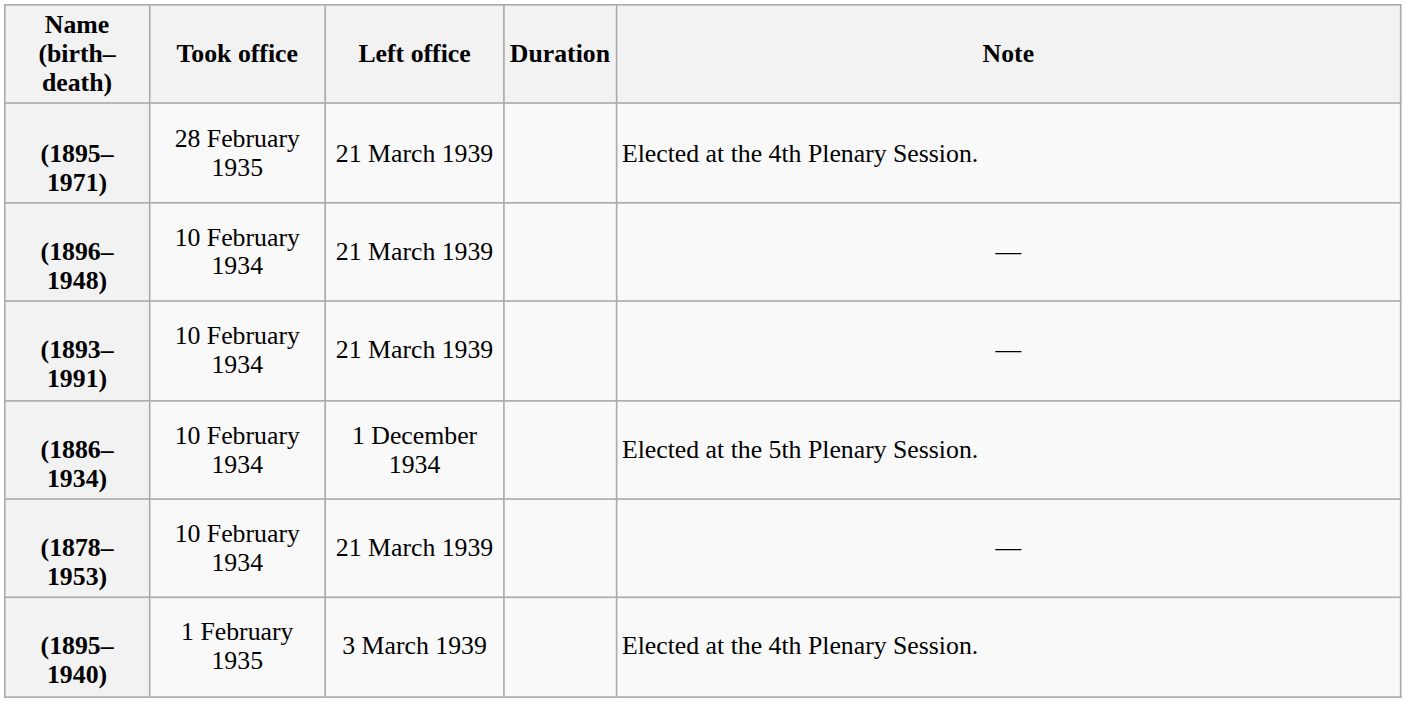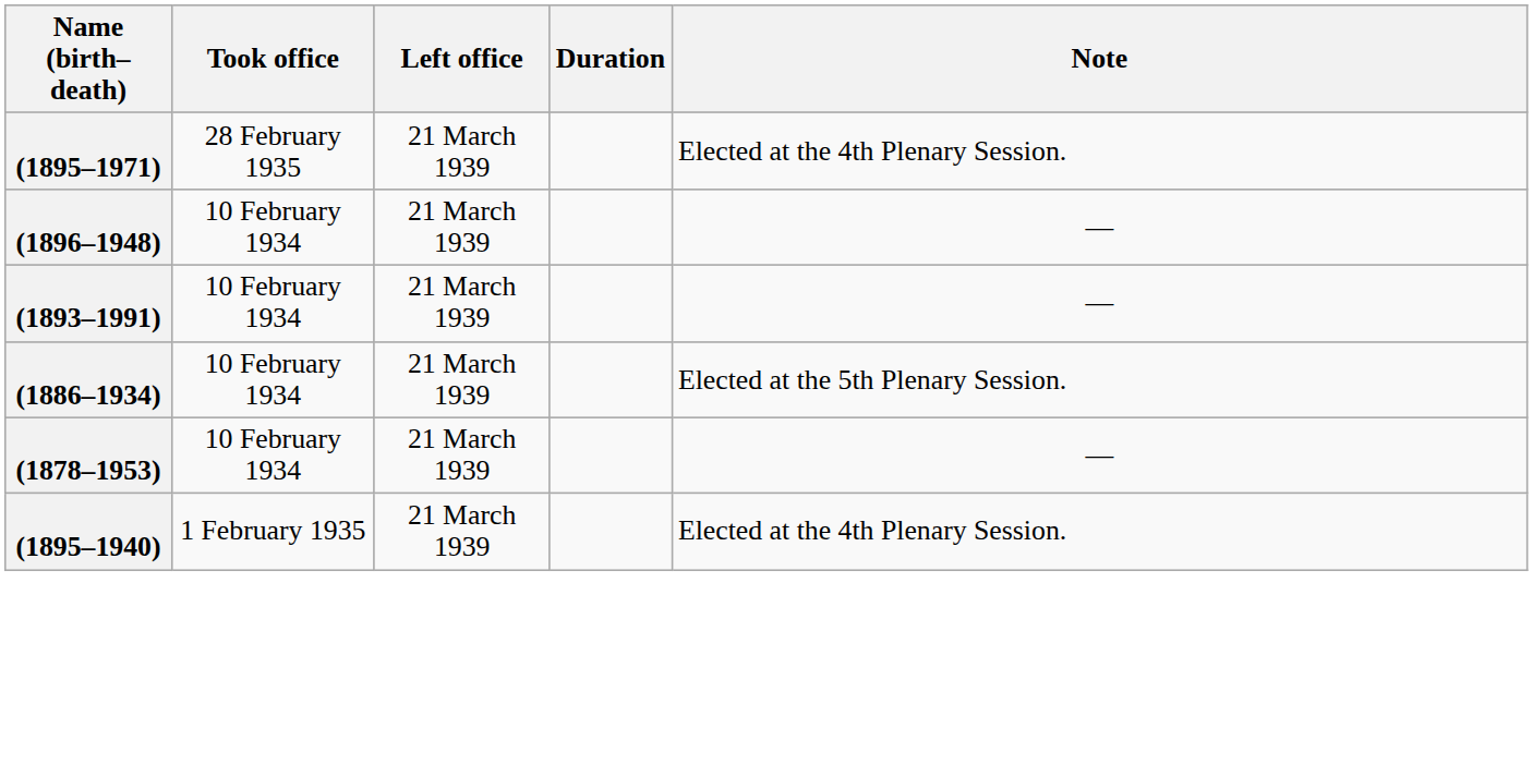 <table class="wikitable plainrowheaders sortable" style="text-align:center;" border="1">
 <tr>
 <th scope="col">Name<br>(birth–death)</th>
 <th scope="col">Took office</th>
 <th scope="col">Left office</th>
 <th scope="col">Duration</th>
 <th scope="col" style="width:30em;">Note</th>
 </tr>
 <tr>
 <th scope="row"><br>(1895–1971)</th>
 <td>28 February 1935</td>
 <td>21 March 1939</td>
 <td></td>
 <td align="left">Elected at the 4th Plenary Session.</td>
 </tr>
 <tr>
 <th scope="row"><br>(1896–1948)</th>
 <td>10 February 1934</td>
 <td>21 March 1939</td>
 <td></td>
 <td>—</td>
 </tr>
 <tr>
 <th scope="row"><br>(1893–1991)</th>
 <td>10 February 1934</td>
 <td>21 March 1939</td>
 <td></td>
 <td>—</td>
 </tr>
 <tr>
 <th scope="row"><br>(1886–1934)</th>
 <td>10 February 1934</td>
-<td>1 December 1934</td>
+<td>21 March 1939</td>
 <td></td>
 <td align="left">Elected at the 5th Plenary Session.</td>
 </tr>
 <tr>
 <th scope="row"><br>(1878–1953)</th>
 <td>10 February 1934</td>
 <td>21 March 1939</td>
 <td></td>
 <td>—</td>
 </tr>
 <tr>
 <th scope="row"><br>(1895–1940)</th>
 <td>1 February 1935</td>
-<td>3 March 1939</td>
+<td>21 March 1939</td>
 <td></td>
 <td align="left">Elected at the 4th Plenary Session.</td>
 </tr>
 </table>
